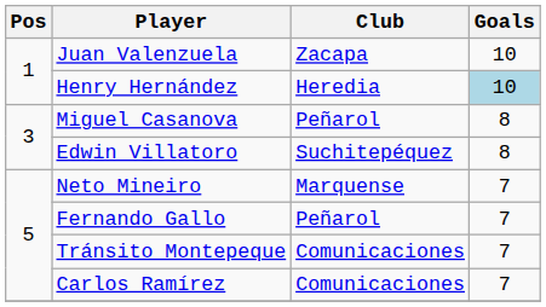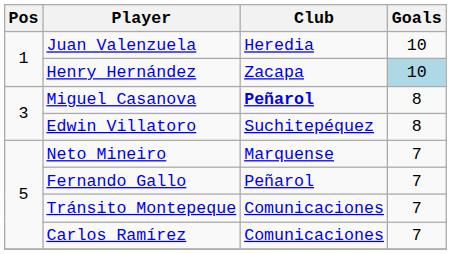 <table class="wikitable">
 <tr>
 <th>Pos</th>
 <th>Player</th>
 <th>Club</th>
 <th>Goals</th>
 </tr>
 <tr>
 <td align=center rowspan=2>1</td>
 <td> <a href='#'>Juan Valenzuela</a></td>
-<td><a href='#'>Zacapa</a></td>
+<td><a href='#'>Heredia</a></td>
 <td align=center>10</td>
 </tr>
 <tr>
 <td> <a href='#'>Henry Hernández</a></td>
-<td><a href='#'>Heredia</a></td>
+<td><a href='#'>Zacapa</a></td>
 <td align=center style="background: lightblue;">10</td>
 </tr>
 <tr>
 <td align=center rowspan=2>3</td>
 <td> <a href='#'>Miguel Casanova</a></td>
-<td><a href='#'>Peñarol</a></td>
+<td><strong><a href='#'>Peñarol</a></strong></td>
 <td align=center>8</td>
 </tr>
 <tr>
 <td> <a href='#'>Edwin Villatoro</a></td>
 <td><a href='#'>Suchitepéquez</a></td>
 <td align=center>8</td>
 </tr>
 <tr>
 <td align=center rowspan=4>5</td>
 <td> <a href='#'>Neto Mineiro</a></td>
 <td><a href='#'>Marquense</a></td>
 <td align=center>7</td>
 </tr>
 <tr>
 <td> <a href='#'>Fernando Gallo</a></td>
 <td><a href='#'>Peñarol</a></td>
 <td align=center>7</td>
 </tr>
 <tr>
 <td> <a href='#'>Tránsito Montepeque</a></td>
 <td><a href='#'>Comunicaciones</a></td>
 <td align=center>7</td>
 </tr>
 <tr>
 <td> <a href='#'>Carlos Ramírez</a></td>
 <td><a href='#'>Comunicaciones</a></td>
 <td align=center>7</td>
 </tr>
 <tr>
 </tr>
 </table>
